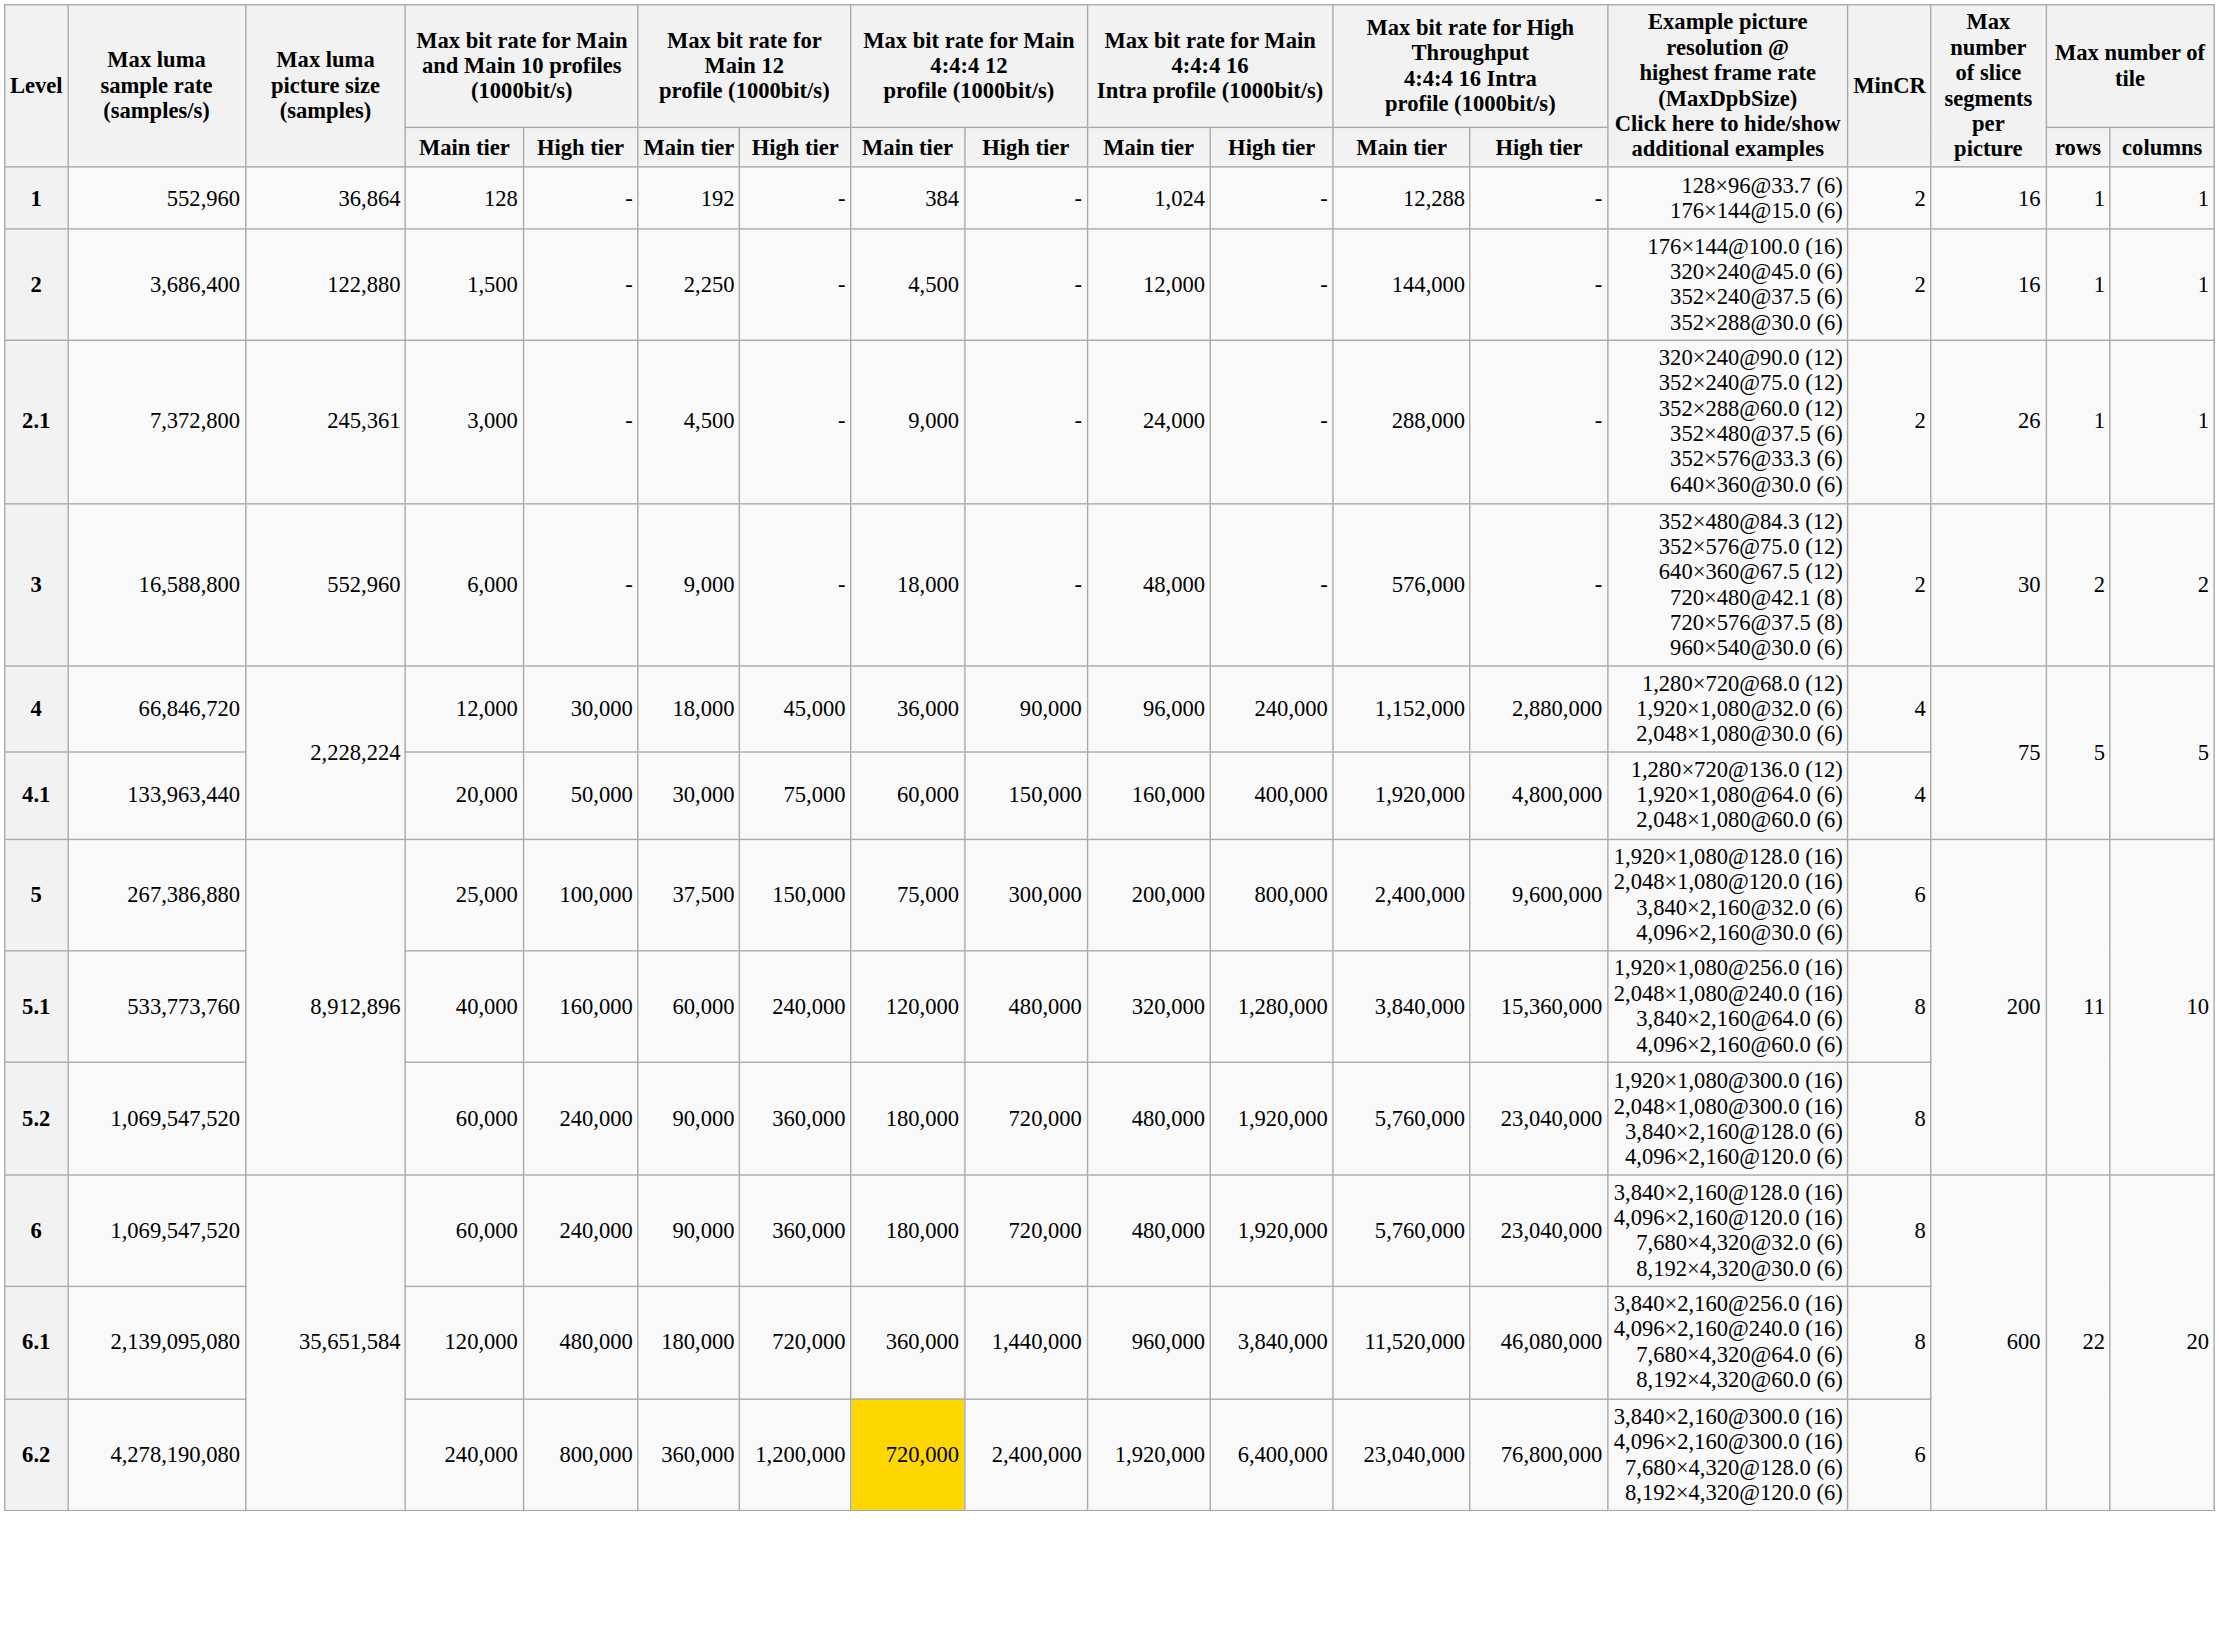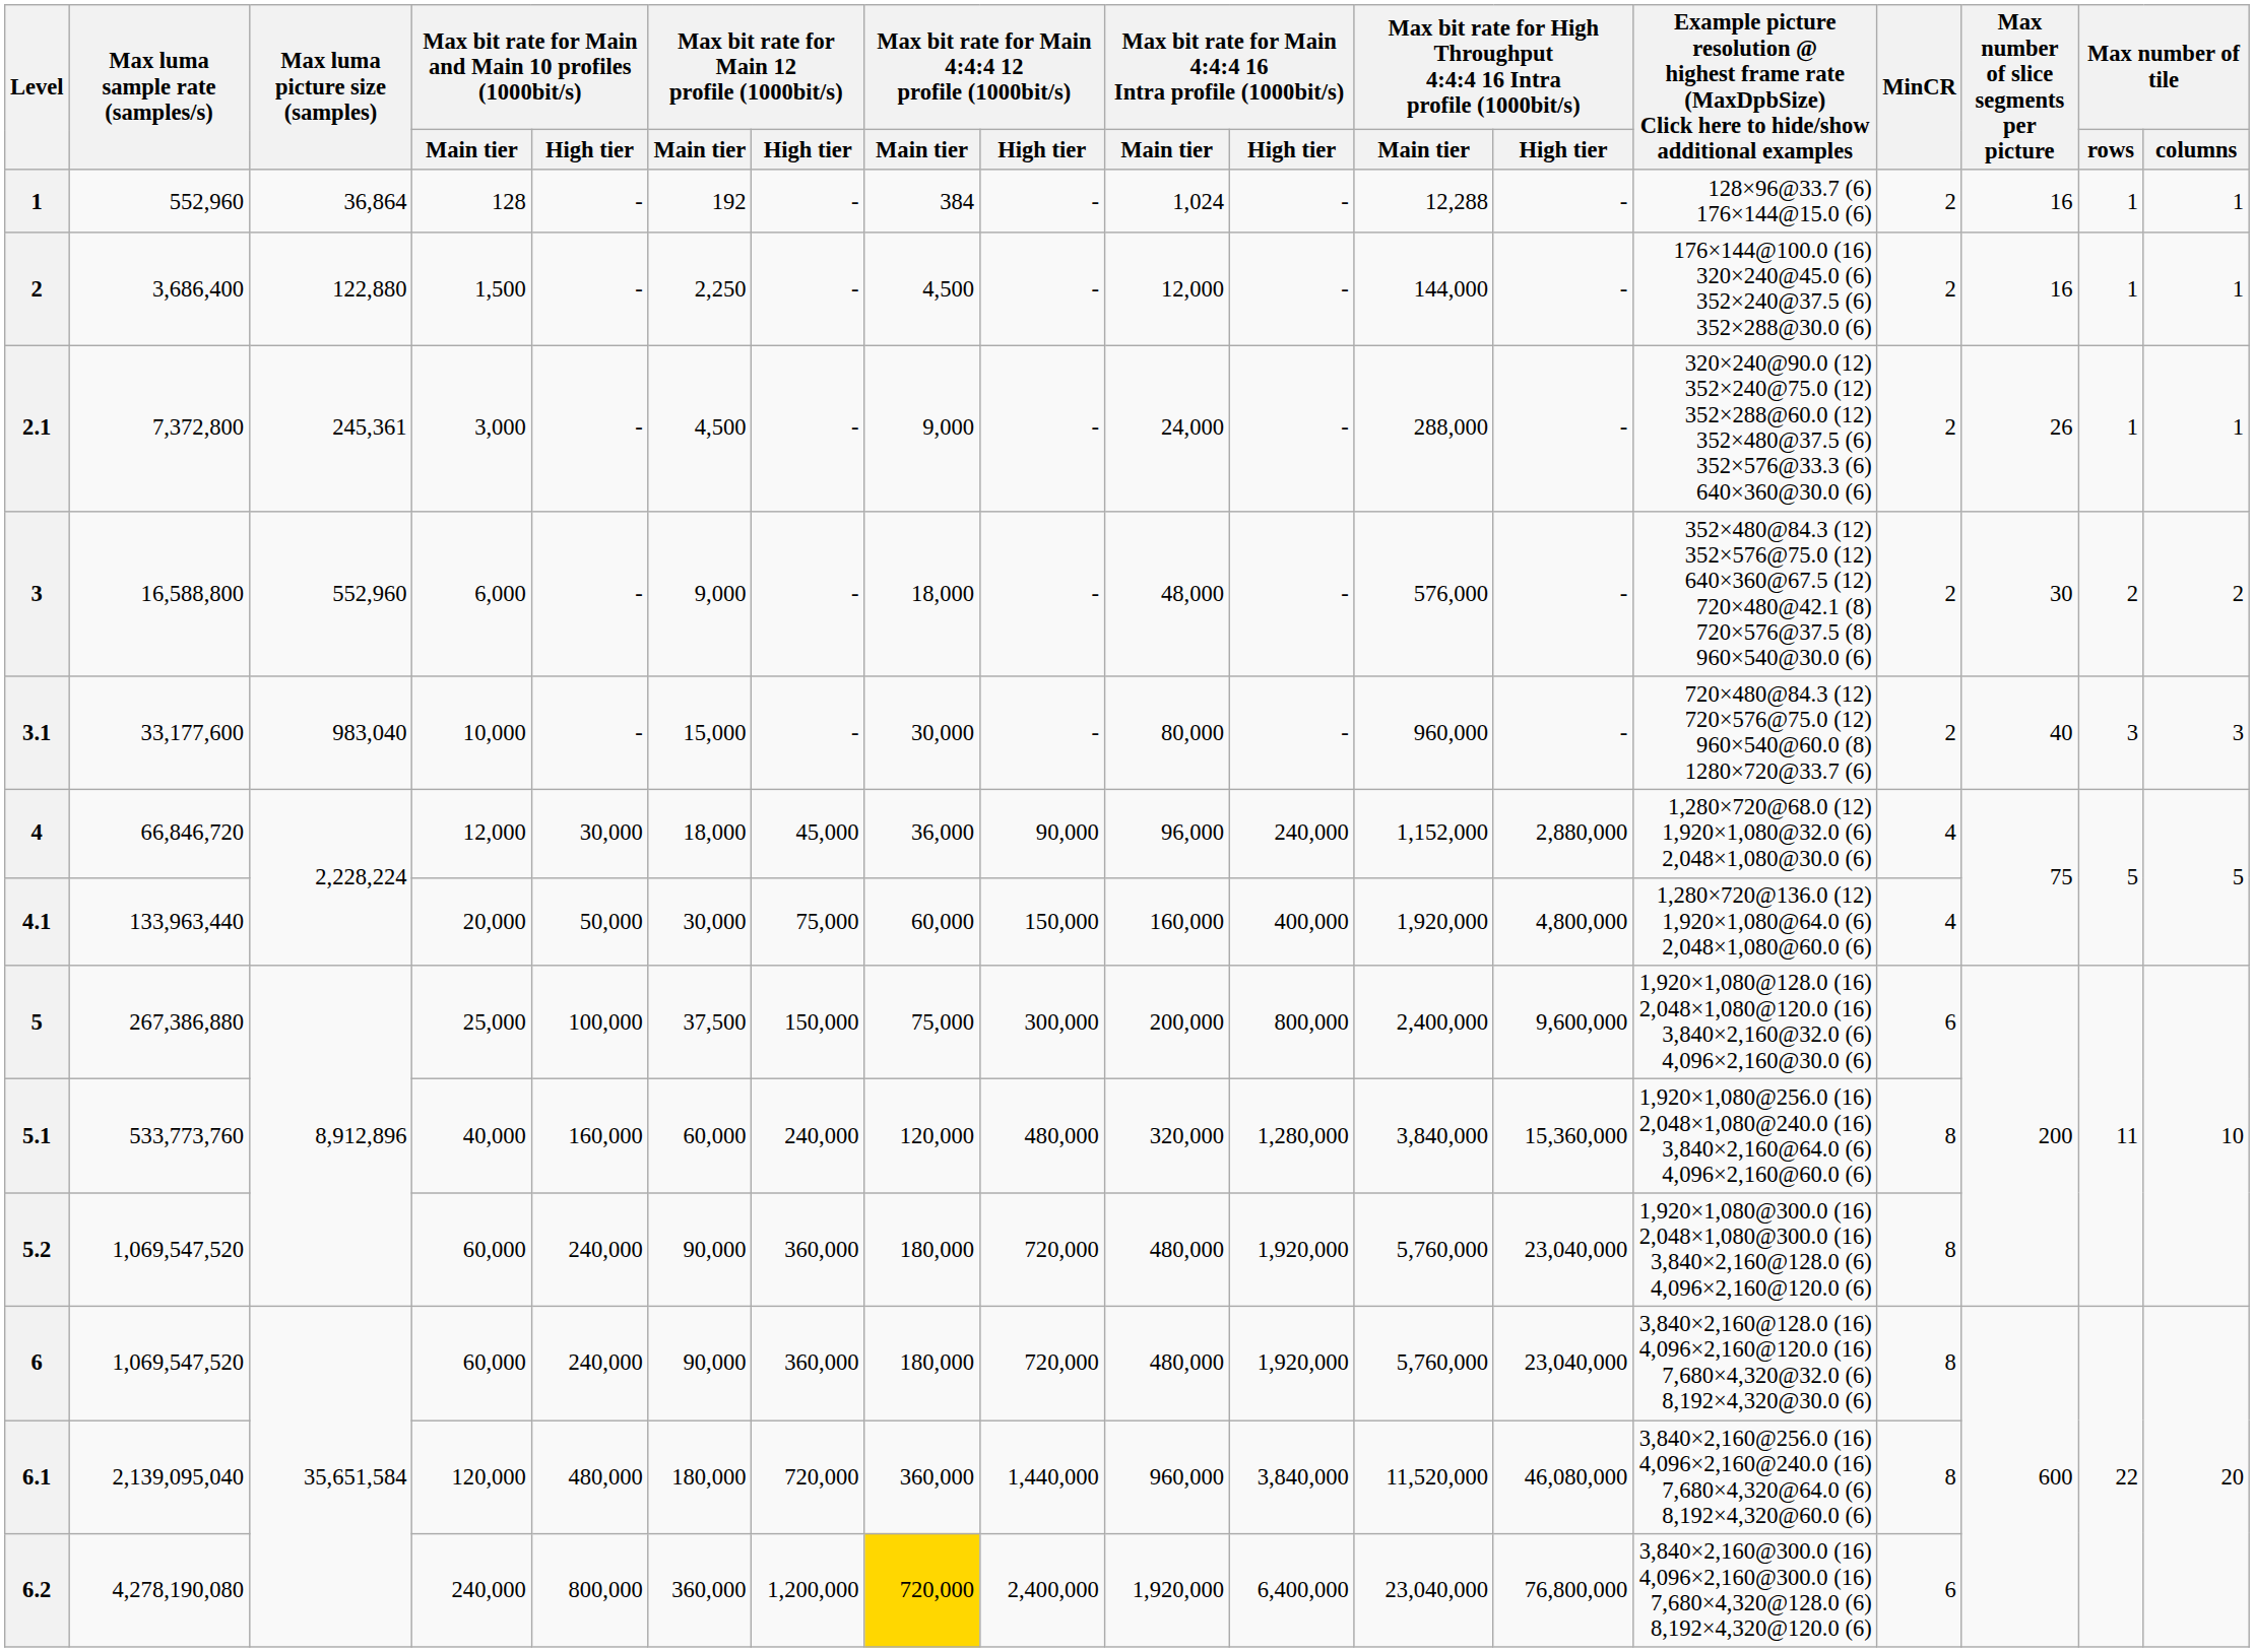 <table class="wikitable" style="text-align:right; ">
 <tr>
 <th rowspan="2">Level</th>
 <th rowspan="2">Max luma sample rate<br>(samples/s)</th>
 <th rowspan="2">Max luma picture size<br>(samples)</th>
 <th colspan="2">Max bit rate for Main<br>and Main 10 profiles (1000bit/s)</th>
 <th colspan="2">Max bit rate for Main 12<br>profile (1000bit/s)</th>
 <th colspan="2">Max bit rate for Main 4:4:4 12<br>profile (1000bit/s)</th>
 <th colspan="2">Max bit rate for Main 4:4:4 16<br>Intra profile (1000bit/s)</th>
 <th colspan="2">Max bit rate for High Throughput<br>4:4:4 16 Intra<br>profile (1000bit/s)</th>
 <th rowspan="2">Example picture resolution @<br>highest frame rate<br>(MaxDpbSize) <div>Click here to hide/show<br>additional examples</div></th>
 <th rowspan="2">MinCR</th>
 <th rowspan="2">Max number<br>of slice<br>segments<br>per picture</th>
 <th colspan="2">Max number of tile</th>
 </tr>
 <tr>
 <th>Main tier</th>
 <th>High tier</th>
 <th>Main tier</th>
 <th>High tier</th>
 <th>Main tier</th>
 <th>High tier</th>
 <th>Main tier</th>
 <th>High tier</th>
 <th>Main tier</th>
 <th>High tier</th>
 <th>rows</th>
 <th>columns</th>
 </tr>
 <tr>
 <th>1</th>
 <td>552,960</td>
 <td>36,864</td>
 <td>128</td>
 <td>-</td>
 <td>192</td>
 <td>-</td>
 <td>384</td>
 <td>-</td>
 <td>1,024</td>
 <td>-</td>
 <td>12,288</td>
 <td>-</td>
 <td><div> 128×96@33.7 (6) </div> 176×144@15.0 (6)</td>
 <td>2</td>
 <td>16</td>
 <td>1</td>
 <td>1</td>
 </tr>
 <tr>
 <th>2</th>
 <td>3,686,400</td>
 <td>122,880</td>
 <td>1,500</td>
 <td>-</td>
 <td>2,250</td>
 <td>-</td>
 <td>4,500</td>
 <td>-</td>
 <td>12,000</td>
 <td>-</td>
 <td>144,000</td>
 <td>-</td>
 <td><div> 176×144@100.0 (16) <br> 320×240@45.0 (6) <br> 352×240@37.5 (6) </div> 352×288@30.0 (6)</td>
 <td>2</td>
 <td>16</td>
 <td>1</td>
 <td>1</td>
 </tr>
 <tr>
 <th>2.1</th>
 <td>7,372,800</td>
 <td>245,361</td>
 <td>3,000</td>
 <td>-</td>
 <td>4,500</td>
 <td>-</td>
 <td>9,000</td>
 <td>-</td>
 <td>24,000</td>
 <td>-</td>
 <td>288,000</td>
 <td>-</td>
 <td><div> 320×240@90.0 (12) <br> 352×240@75.0 (12) <br> 352×288@60.0 (12) <br> 352×480@37.5 (6) <br> 352×576@33.3 (6) </div> 640×360@30.0 (6)</td>
 <td>2</td>
 <td>26</td>
 <td>1</td>
 <td>1</td>
 </tr>
 <tr>
 <th>3</th>
 <td>16,588,800</td>
 <td>552,960</td>
 <td>6,000</td>
 <td>-</td>
 <td>9,000</td>
 <td>-</td>
 <td>18,000</td>
 <td>-</td>
 <td>48,000</td>
 <td>-</td>
 <td>576,000</td>
 <td>-</td>
 <td><div> 352×480@84.3 (12) <br> 352×576@75.0 (12) <br> 640×360@67.5 (12) <br> 720×480@42.1 (8) <br> 720×576@37.5 (8) </div> 960×540@30.0 (6)</td>
 <td>2</td>
 <td>30</td>
 <td>2</td>
 <td>2</td>
+</tr>
+<tr>
+<th>3.1</th>
+<td>33,177,600</td>
+<td>983,040</td>
+<td>10,000</td>
+<td>-</td>
+<td>15,000</td>
+<td>-</td>
+<td>30,000</td>
+<td>-</td>
+<td>80,000</td>
+<td>-</td>
+<td>960,000</td>
+<td>-</td>
+<td><div> 720×480@84.3 (12) <br> 720×576@75.0 (12) <br> 960×540@60.0 (8) </div> 1280×720@33.7 (6)</td>
+<td>2</td>
+<td>40</td>
+<td>3</td>
+<td>3</td>
 </tr>
 <tr>
 <th>4</th>
 <td>66,846,720</td>
 <td rowspan="2">2,228,224</td>
 <td>12,000</td>
 <td>30,000</td>
 <td>18,000</td>
 <td>45,000</td>
 <td>36,000</td>
 <td>90,000</td>
 <td>96,000</td>
 <td>240,000</td>
 <td>1,152,000</td>
 <td>2,880,000</td>
 <td><div> 1,280×720@68.0 (12) <br> 1,920×1,080@32.0 (6) </div> 2,048×1,080@30.0 (6)</td>
 <td>4</td>
 <td rowspan="2">75</td>
 <td rowspan="2">5</td>
 <td rowspan="2">5</td>
 </tr>
 <tr>
 <th>4.1</th>
 <td>133,963,440</td>
 <td>20,000</td>
 <td>50,000</td>
 <td>30,000</td>
 <td>75,000</td>
 <td>60,000</td>
 <td>150,000</td>
 <td>160,000</td>
 <td>400,000</td>
 <td>1,920,000</td>
 <td>4,800,000</td>
 <td><div> 1,280×720@136.0 (12) <br> 1,920×1,080@64.0 (6) </div> 2,048×1,080@60.0 (6)</td>
 <td>4</td>
 </tr>
 <tr>
 <th>5</th>
 <td>267,386,880</td>
 <td rowspan="3">8,912,896</td>
 <td>25,000</td>
 <td>100,000</td>
 <td>37,500</td>
 <td>150,000</td>
 <td>75,000</td>
 <td>300,000</td>
 <td>200,000</td>
 <td>800,000</td>
 <td>2,400,000</td>
 <td>9,600,000</td>
 <td><div> 1,920×1,080@128.0 (16) <br> 2,048×1,080@120.0 (16) <br> 3,840×2,160@32.0 (6) </div> 4,096×2,160@30.0 (6)</td>
 <td>6</td>
 <td rowspan="3">200</td>
 <td rowspan="3">11</td>
 <td rowspan="3">10</td>
 </tr>
 <tr>
 <th>5.1</th>
 <td>533,773,760</td>
 <td>40,000</td>
 <td>160,000</td>
 <td>60,000</td>
 <td>240,000</td>
 <td>120,000</td>
 <td>480,000</td>
 <td>320,000</td>
 <td>1,280,000</td>
 <td>3,840,000</td>
 <td>15,360,000</td>
 <td><div> 1,920×1,080@256.0 (16) <br> 2,048×1,080@240.0 (16) <br> 3,840×2,160@64.0 (6) </div> 4,096×2,160@60.0 (6)</td>
 <td>8</td>
 </tr>
 <tr>
 <th>5.2</th>
 <td>1,069,547,520</td>
 <td>60,000</td>
 <td>240,000</td>
 <td>90,000</td>
 <td>360,000</td>
 <td>180,000</td>
 <td>720,000</td>
 <td>480,000</td>
 <td>1,920,000</td>
 <td>5,760,000</td>
 <td>23,040,000</td>
 <td><div> 1,920×1,080@300.0 (16) <br> 2,048×1,080@300.0 (16) <br> 3,840×2,160@128.0 (6) </div> 4,096×2,160@120.0 (6)</td>
 <td>8</td>
 </tr>
 <tr>
 <th>6</th>
 <td>1,069,547,520</td>
 <td rowspan="3">35,651,584</td>
 <td>60,000</td>
 <td>240,000</td>
 <td>90,000</td>
 <td>360,000</td>
 <td>180,000</td>
 <td>720,000</td>
 <td>480,000</td>
 <td>1,920,000</td>
 <td>5,760,000</td>
 <td>23,040,000</td>
 <td><div> 3,840×2,160@128.0 (16) <br> 4,096×2,160@120.0 (16) <br> 7,680×4,320@32.0 (6) </div> 8,192×4,320@30.0 (6)</td>
 <td>8</td>
 <td rowspan="3">600</td>
 <td rowspan="3">22</td>
 <td rowspan="3">20</td>
 </tr>
 <tr>
 <th>6.1</th>
-<td>2,139,095,080</td>
+<td>2,139,095,040</td>
 <td>120,000</td>
 <td>480,000</td>
 <td>180,000</td>
 <td>720,000</td>
 <td>360,000</td>
 <td>1,440,000</td>
 <td>960,000</td>
 <td>3,840,000</td>
 <td>11,520,000</td>
 <td>46,080,000</td>
 <td><div> 3,840×2,160@256.0 (16) <br> 4,096×2,160@240.0 (16) <br> 7,680×4,320@64.0 (6) </div> 8,192×4,320@60.0 (6)</td>
 <td>8</td>
 </tr>
 <tr>
 <th>6.2</th>
 <td>4,278,190,080</td>
 <td>240,000</td>
 <td>800,000</td>
 <td>360,000</td>
 <td>1,200,000</td>
 <td style="background: gold;">720,000</td>
 <td>2,400,000</td>
 <td>1,920,000</td>
 <td>6,400,000</td>
 <td>23,040,000</td>
 <td>76,800,000</td>
 <td><div> 3,840×2,160@300.0 (16) <br> 4,096×2,160@300.0 (16) <br> 7,680×4,320@128.0 (6) </div> 8,192×4,320@120.0 (6)</td>
 <td>6</td>
 </tr>
 </table>
